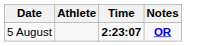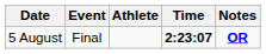 <table class=wikitable style=text-align:center>
 <tr>
 <th>Date</th>
+<th>Event</th>
 <th>Athlete</th>
 <th>Time</th>
 <th>Notes</th>
 </tr>
 <tr>
 <td>5 August</td>
+<td>Final</td>
 <td align=left></td>
 <td><strong>2:23:07</strong></td>
 <td><strong><a href='#'>OR</a></strong></td>
 </tr>
 </table>
